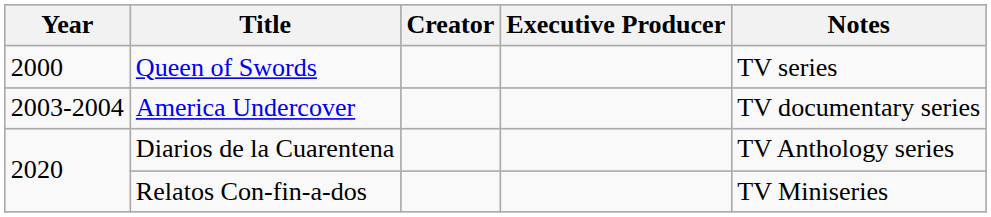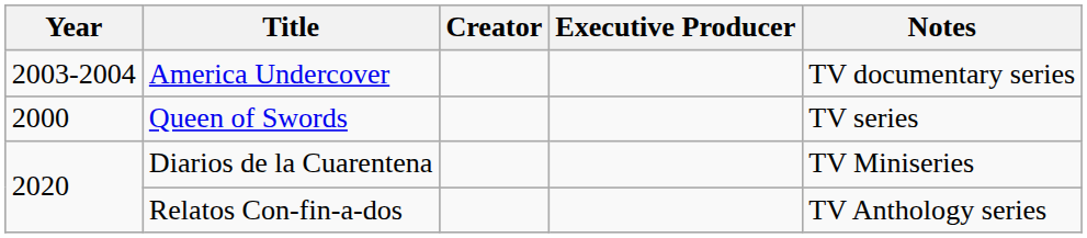 <table class="wikitable sortable">
 <tr>
 <th>Year</th>
 <th>Title</th>
 <th>Creator</th>
 <th>Executive Producer</th>
 <th>Notes</th>
 </tr>
 <tr>
+<td>2003-2004</td>
+<td><a href='#'>America Undercover</a></td>
+<td></td>
+<td></td>
+<td>TV documentary series</td>
+</tr>
+<tr>
 <td>2000</td>
 <td><a href='#'>Queen of Swords</a></td>
 <td></td>
 <td></td>
 <td>TV series</td>
 </tr>
 <tr>
-<td>2003-2004</td>
-<td><a href='#'>America Undercover</a></td>
-<td></td>
-<td></td>
-<td>TV documentary series</td>
-</tr>
-<tr>
 <td rowspan=2>2020</td>
 <td>Diarios de la Cuarentena</td>
 <td></td>
 <td></td>
-<td>TV Anthology series</td>
+<td>TV Miniseries</td>
 </tr>
 <tr>
 <td>Relatos Con-fin-a-dos</td>
 <td></td>
 <td></td>
-<td>TV Miniseries</td>
+<td>TV Anthology series</td>
 </tr>
 </table>
